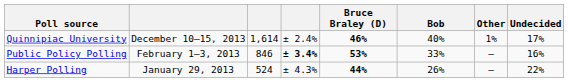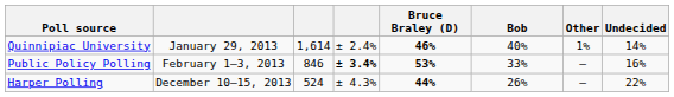 <table class="wikitable" style="text-align:center">
 <tr valign= bottom>
 <th>Poll source</th>
 <th></th>
 <th></th>
 <th></th>
 <th style="width:100px;">Bruce<br>Braley (D)</th>
 <th style="width:100px;">Bob<br></th>
 <th>Other</th>
 <th>Undecided</th>
 </tr>
 <tr>
 <td align=left><a href='#'>Quinnipiac University</a></td>
-<td>December 10–15, 2013</td>
+<td>January 29, 2013</td>
 <td>1,614</td>
 <td>± 2.4%</td>
 <td><strong>46%</strong></td>
 <td>40%</td>
 <td>1%</td>
-<td>17%</td>
+<td>14%</td>
 </tr>
 <tr>
 <td align=left><a href='#'>Public Policy Polling</a></td>
 <td>February 1–3, 2013</td>
 <td>846</td>
 <td><strong>± 3.4%</strong></td>
 <td><strong>53%</strong></td>
 <td>33%</td>
 <td>—</td>
 <td>16%</td>
 </tr>
 <tr>
 <td align=left><a href='#'>Harper Polling</a></td>
-<td>January 29, 2013</td>
+<td>December 10–15, 2013</td>
 <td>524</td>
 <td>± 4.3%</td>
 <td><strong>44%</strong></td>
 <td>26%</td>
 <td>—</td>
 <td>22%</td>
 </tr>
 </table>
